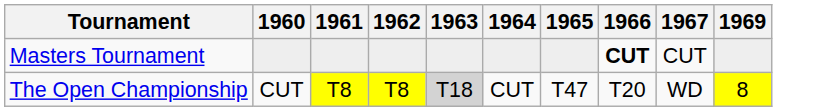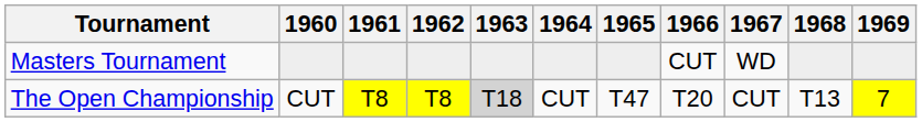 <table class="wikitable" style="font-size:95%;text-align:center;">
 <tr>
 <th>Tournament</th>
 <th>1960</th>
 <th>1961</th>
 <th>1962</th>
 <th>1963</th>
 <th>1964</th>
 <th>1965</th>
 <th>1966</th>
 <th>1967</th>
+<th>1968</th>
 <th>1969</th>
 </tr>
 <tr>
 <td align=left><a href='#'>Masters Tournament</a></td>
 <td style="background:#eeeeee;"></td>
 <td style="background:#eeeeee;"></td>
 <td style="background:#eeeeee;"></td>
 <td style="background:#eeeeee;"></td>
 <td style="background:#eeeeee;"></td>
 <td style="background:#eeeeee;"></td>
-<td><strong>CUT</strong></td>
 <td>CUT</td>
+<td>WD</td>
+<td style="background:#eeeeee;"></td>
 <td style="background:#eeeeee;"></td>
 </tr>
 <tr>
 <td align=left><a href='#'>The Open Championship</a></td>
 <td>CUT</td>
 <td style="background:yellow;">T8</td>
 <td style="background:yellow;">T8</td>
 <td style="background: lightgrey;">T18</td>
 <td>CUT</td>
 <td>T47</td>
 <td>T20</td>
-<td>WD</td>
-<td style="background:yellow;">8</td>
+<td>CUT</td>
+<td>T13</td>
+<td style="background:yellow;">7</td>
 </tr>
 </table>
